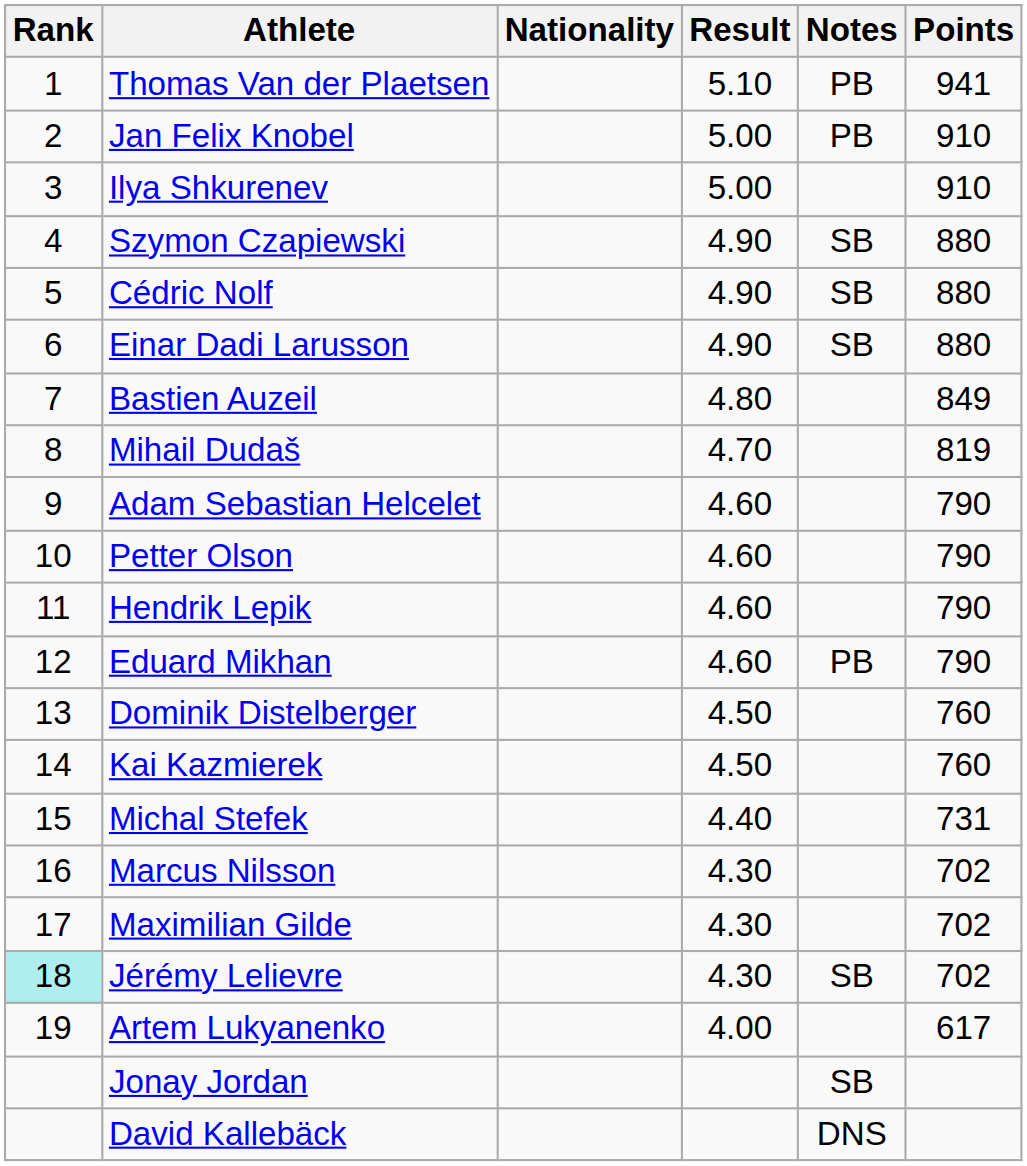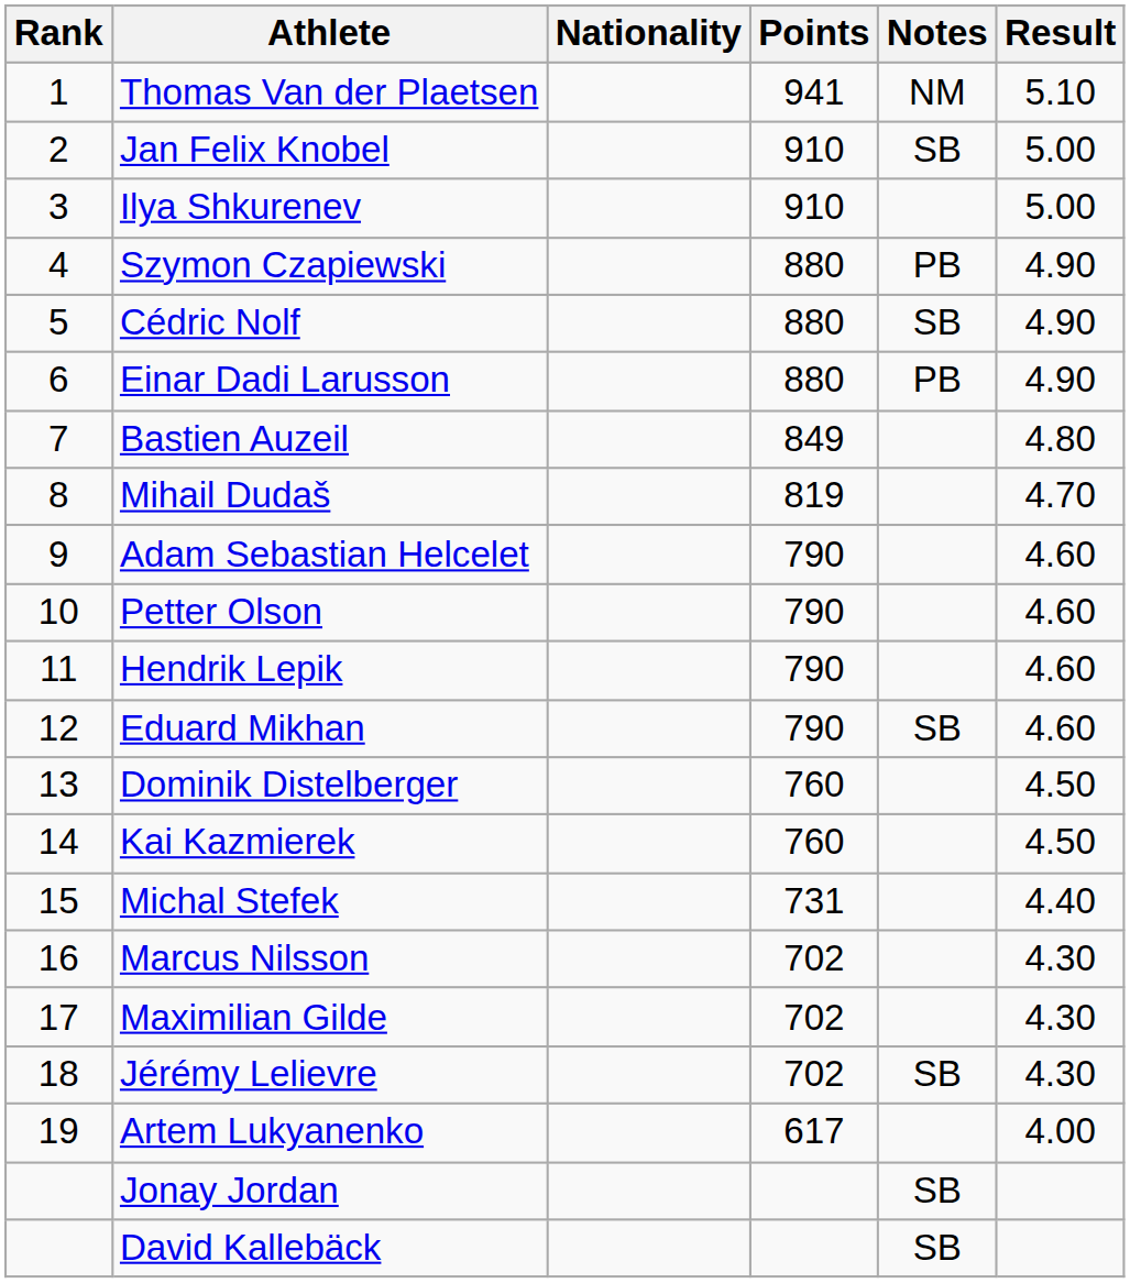 <table class="wikitable sortable" style="text-align:center">
 <tr>
 <th>Rank</th>
 <th>Athlete</th>
 <th>Nationality</th>
+<th>Points</th>
+<th>Notes</th>
 <th>Result</th>
-<th>Notes</th>
-<th>Points</th>
 </tr>
 <tr>
 <td>1</td>
 <td align="left"><a href='#'>Thomas Van der Plaetsen</a></td>
 <td align=left></td>
+<td>941</td>
+<td>NM</td>
 <td>5.10</td>
-<td>PB</td>
-<td>941</td>
 </tr>
 <tr>
 <td>2</td>
 <td align="left"><a href='#'>Jan Felix Knobel</a></td>
 <td align=left></td>
+<td>910</td>
+<td>SB</td>
 <td>5.00</td>
-<td>PB</td>
-<td>910</td>
 </tr>
 <tr>
 <td>3</td>
 <td align="left"><a href='#'>Ilya Shkurenev</a></td>
 <td align=left></td>
+<td>910</td>
+<td></td>
 <td>5.00</td>
-<td></td>
-<td>910</td>
 </tr>
 <tr>
 <td>4</td>
 <td align="left"><a href='#'>Szymon Czapiewski</a></td>
 <td align=left></td>
+<td>880</td>
+<td>PB</td>
 <td>4.90</td>
-<td>SB</td>
-<td>880</td>
 </tr>
 <tr>
 <td>5</td>
 <td align="left"><a href='#'>Cédric Nolf</a></td>
 <td align=left></td>
+<td>880</td>
+<td>SB</td>
 <td>4.90</td>
-<td>SB</td>
-<td>880</td>
 </tr>
 <tr>
 <td>6</td>
 <td align="left"><a href='#'>Einar Dadi Larusson</a></td>
 <td align=left></td>
+<td>880</td>
+<td>PB</td>
 <td>4.90</td>
-<td>SB</td>
-<td>880</td>
 </tr>
 <tr>
 <td>7</td>
 <td align="left"><a href='#'>Bastien Auzeil</a></td>
 <td align=left></td>
+<td>849</td>
+<td></td>
 <td>4.80</td>
-<td></td>
-<td>849</td>
 </tr>
 <tr>
 <td>8</td>
 <td align="left"><a href='#'>Mihail Dudaš</a></td>
 <td align=left></td>
+<td>819</td>
+<td></td>
 <td>4.70</td>
-<td></td>
-<td>819</td>
 </tr>
 <tr>
 <td>9</td>
 <td align="left"><a href='#'>Adam Sebastian Helcelet</a></td>
 <td align=left></td>
+<td>790</td>
+<td></td>
 <td>4.60</td>
-<td></td>
-<td>790</td>
 </tr>
 <tr>
 <td>10</td>
 <td align="left"><a href='#'>Petter Olson</a></td>
 <td align=left></td>
+<td>790</td>
+<td></td>
 <td>4.60</td>
-<td></td>
-<td>790</td>
 </tr>
 <tr>
 <td>11</td>
 <td align="left"><a href='#'>Hendrik Lepik</a></td>
 <td align=left></td>
+<td>790</td>
+<td></td>
 <td>4.60</td>
-<td></td>
-<td>790</td>
 </tr>
 <tr>
 <td>12</td>
 <td align="left"><a href='#'>Eduard Mikhan</a></td>
 <td align=left></td>
+<td>790</td>
+<td>SB</td>
 <td>4.60</td>
-<td>PB</td>
-<td>790</td>
 </tr>
 <tr>
 <td>13</td>
 <td align="left"><a href='#'>Dominik Distelberger</a></td>
 <td align=left></td>
+<td>760</td>
+<td></td>
 <td>4.50</td>
-<td></td>
-<td>760</td>
 </tr>
 <tr>
 <td>14</td>
 <td align="left"><a href='#'>Kai Kazmierek</a></td>
 <td align=left></td>
+<td>760</td>
+<td></td>
 <td>4.50</td>
-<td></td>
-<td>760</td>
 </tr>
 <tr>
 <td>15</td>
 <td align="left"><a href='#'>Michal Stefek</a></td>
 <td align=left></td>
+<td>731</td>
+<td></td>
 <td>4.40</td>
-<td></td>
-<td>731</td>
 </tr>
 <tr>
 <td>16</td>
 <td align="left"><a href='#'>Marcus Nilsson</a></td>
 <td align=left></td>
+<td>702</td>
+<td></td>
 <td>4.30</td>
-<td></td>
-<td>702</td>
 </tr>
 <tr>
 <td>17</td>
 <td align="left"><a href='#'>Maximilian Gilde</a></td>
 <td align=left></td>
+<td>702</td>
+<td></td>
 <td>4.30</td>
-<td></td>
-<td>702</td>
 </tr>
 <tr>
-<td style="background: paleturquoise;">18</td>
+<td>18</td>
 <td align="left"><a href='#'>Jérémy Lelievre</a></td>
 <td align=left></td>
+<td>702</td>
+<td>SB</td>
 <td>4.30</td>
-<td>SB</td>
-<td>702</td>
 </tr>
 <tr>
 <td>19</td>
 <td align="left"><a href='#'>Artem Lukyanenko</a></td>
 <td align=left></td>
+<td>617</td>
+<td></td>
 <td>4.00</td>
-<td></td>
-<td>617</td>
 </tr>
 <tr>
 <td></td>
 <td align="left"><a href='#'>Jonay Jordan</a></td>
 <td align=left></td>
 <td></td>
 <td>SB</td>
 <td></td>
 </tr>
 <tr>
 <td></td>
 <td align="left"><a href='#'>David Kallebäck</a></td>
 <td align=left></td>
 <td></td>
-<td>DNS</td>
+<td>SB</td>
 <td></td>
 </tr>
 </table>
